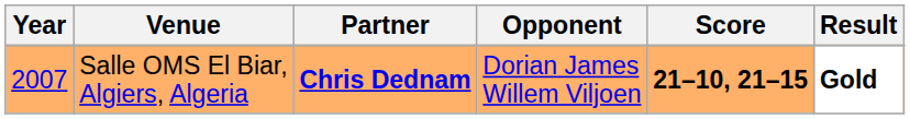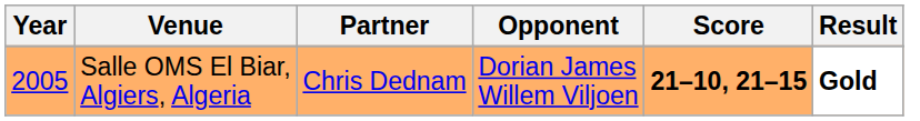 <table class="sortable wikitable" style="font-size: 90%;">
 <tr>
 <th>Year</th>
 <th>Venue</th>
 <th>Partner</th>
 <th>Opponent</th>
 <th>Score</th>
 <th>Result</th>
 </tr>
 <tr>
 </tr>
 <tr style="background:#FFB069">
-<td align="center"><a href='#'>2007</a></td>
+<td align="center"><a href='#'>2005</a></td>
 <td align="left">Salle OMS El Biar,<br><a href='#'>Algiers</a>, <a href='#'>Algeria</a></td>
-<td align="left"><strong> <a href='#'>Chris Dednam</a></strong></td>
+<td align="left"> <a href='#'>Chris Dednam</a></td>
 <td align="left"> <a href='#'>Dorian James</a><br> <a href='#'>Willem Viljoen</a></td>
 <td align="left"><strong>21–10, 21–15</strong></td>
 <td style="text-align:left; background:white"> <strong>Gold</strong></td>
 </tr>
 </table>
